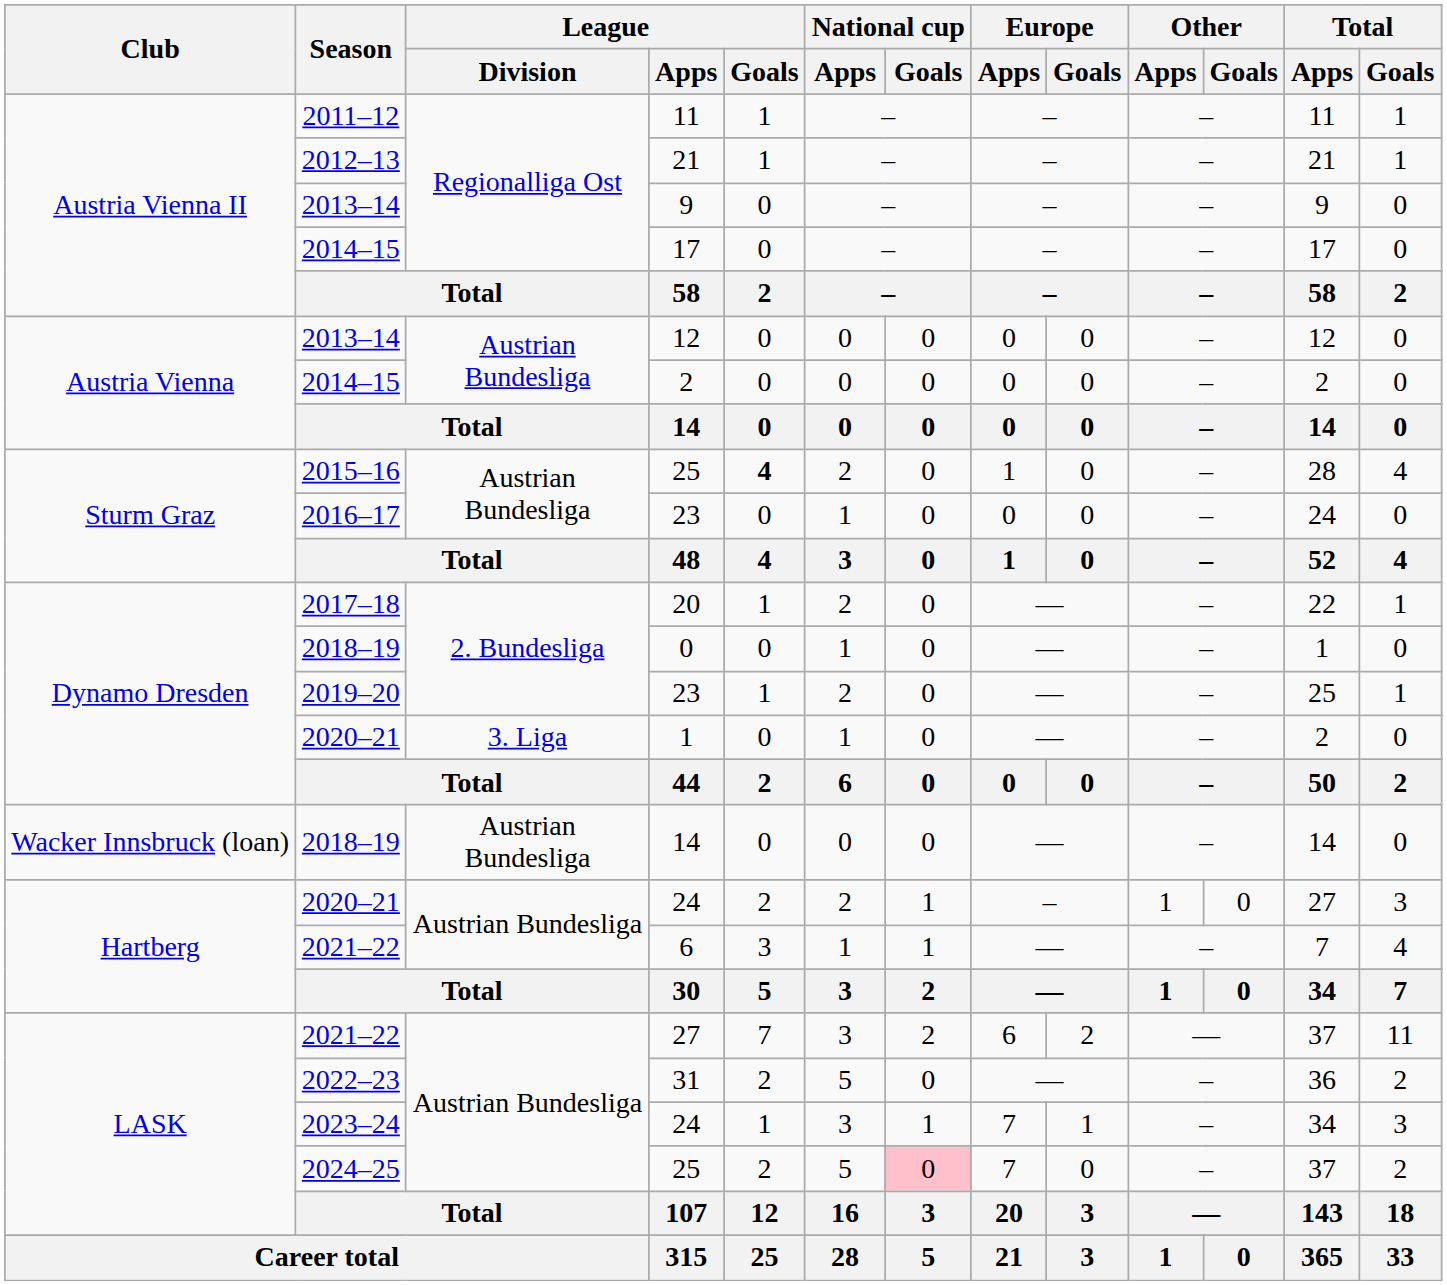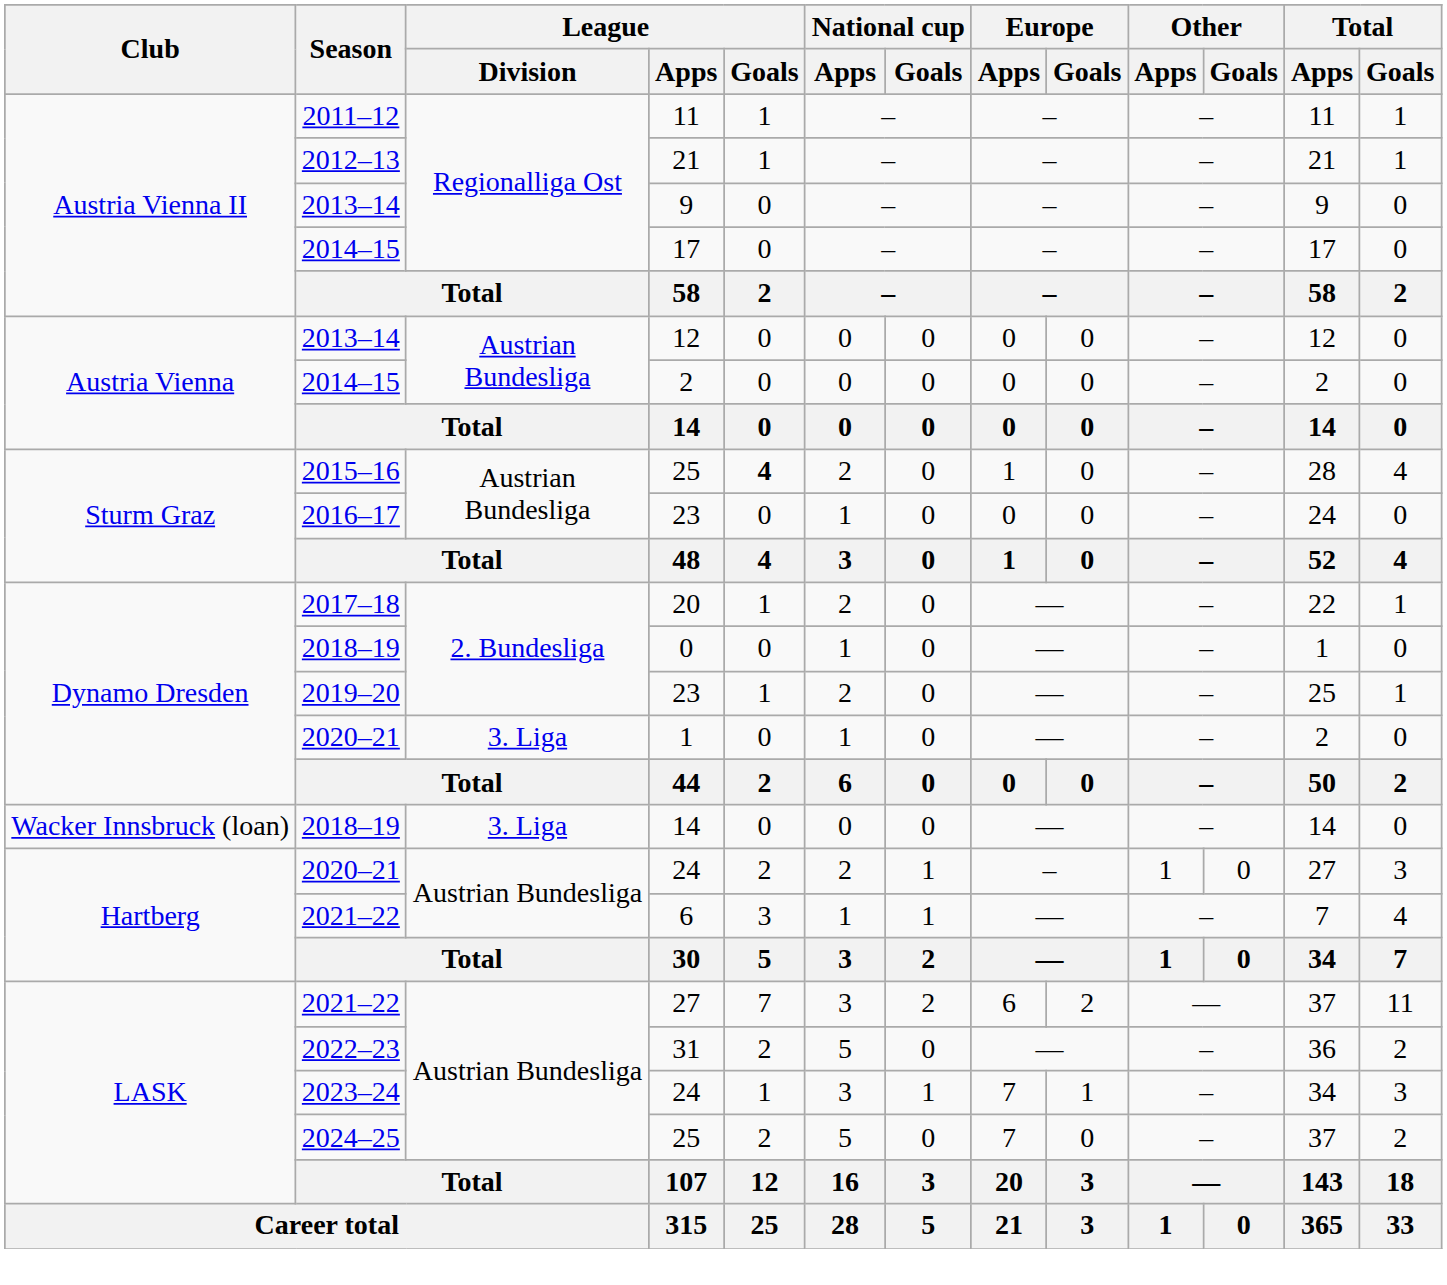 <table class="wikitable" style="text-align:center">
 <tr>
 <th rowspan="2">Club</th>
 <th rowspan="2">Season</th>
 <th colspan="3">League</th>
 <th colspan="2">National cup</th>
 <th colspan="2">Europe</th>
 <th colspan="2">Other</th>
 <th colspan="2">Total</th>
 </tr>
 <tr>
 <th>Division</th>
 <th>Apps</th>
 <th>Goals</th>
 <th>Apps</th>
 <th>Goals</th>
 <th>Apps</th>
 <th>Goals</th>
 <th>Apps</th>
 <th>Goals</th>
 <th>Apps</th>
 <th>Goals</th>
 </tr>
 <tr>
 <td rowspan="5"><a href='#'>Austria Vienna II</a></td>
 <td><a href='#'>2011–12</a></td>
 <td rowspan="4"><a href='#'>Regionalliga Ost</a></td>
 <td>11</td>
 <td>1</td>
 <td colspan="2">–</td>
 <td colspan="2">–</td>
 <td colspan="2">–</td>
 <td>11</td>
 <td>1</td>
 </tr>
 <tr>
 <td><a href='#'>2012–13</a></td>
 <td>21</td>
 <td>1</td>
 <td colspan="2">–</td>
 <td colspan="2">–</td>
 <td colspan="2">–</td>
 <td>21</td>
 <td>1</td>
 </tr>
 <tr>
 <td><a href='#'>2013–14</a></td>
 <td>9</td>
 <td>0</td>
 <td colspan="2">–</td>
 <td colspan="2">–</td>
 <td colspan="2">–</td>
 <td>9</td>
 <td>0</td>
 </tr>
 <tr>
 <td><a href='#'>2014–15</a></td>
 <td>17</td>
 <td>0</td>
 <td colspan="2">–</td>
 <td colspan="2">–</td>
 <td colspan="2">–</td>
 <td>17</td>
 <td>0</td>
 </tr>
 <tr>
 <th colspan="2">Total</th>
 <th>58</th>
 <th>2</th>
 <th colspan="2">–</th>
 <th colspan="2">–</th>
 <th colspan="2">–</th>
 <th>58</th>
 <th>2</th>
 </tr>
 <tr>
 <td rowspan="3"><a href='#'>Austria Vienna</a></td>
 <td><a href='#'>2013–14</a></td>
 <td rowspan="2"><a href='#'>Austrian<br>Bundesliga</a></td>
 <td>12</td>
 <td>0</td>
 <td>0</td>
 <td>0</td>
 <td>0</td>
 <td>0</td>
 <td colspan="2">–</td>
 <td>12</td>
 <td>0</td>
 </tr>
 <tr>
 <td><a href='#'>2014–15</a></td>
 <td>2</td>
 <td>0</td>
 <td>0</td>
 <td>0</td>
 <td>0</td>
 <td>0</td>
 <td colspan="2">–</td>
 <td>2</td>
 <td>0</td>
 </tr>
 <tr>
 <th colspan="2">Total</th>
 <th>14</th>
 <th>0</th>
 <th>0</th>
 <th>0</th>
 <th>0</th>
 <th>0</th>
 <th colspan="2">–</th>
 <th>14</th>
 <th>0</th>
 </tr>
 <tr>
 <td rowspan="3"><a href='#'>Sturm Graz</a></td>
 <td><a href='#'>2015–16</a></td>
 <td rowspan="2">Austrian<br>Bundesliga</td>
 <td>25</td>
 <td><strong>4</strong></td>
 <td>2</td>
 <td>0</td>
 <td>1</td>
 <td>0</td>
 <td colspan="2">–</td>
 <td>28</td>
 <td>4</td>
 </tr>
 <tr>
 <td><a href='#'>2016–17</a></td>
 <td>23</td>
 <td>0</td>
 <td>1</td>
 <td>0</td>
 <td>0</td>
 <td>0</td>
 <td colspan="2">–</td>
 <td>24</td>
 <td>0</td>
 </tr>
 <tr>
 <th colspan="2">Total</th>
 <th>48</th>
 <th>4</th>
 <th>3</th>
 <th>0</th>
 <th>1</th>
 <th>0</th>
 <th colspan="2">–</th>
 <th>52</th>
 <th>4</th>
 </tr>
 <tr>
 <td rowspan="5"><a href='#'>Dynamo Dresden</a></td>
 <td><a href='#'>2017–18</a></td>
 <td rowspan="3"><a href='#'>2. Bundesliga</a></td>
 <td>20</td>
 <td>1</td>
 <td>2</td>
 <td>0</td>
 <td colspan="2">—</td>
 <td colspan="2">–</td>
 <td>22</td>
 <td>1</td>
 </tr>
 <tr>
 <td><a href='#'>2018–19</a></td>
 <td>0</td>
 <td>0</td>
 <td>1</td>
 <td>0</td>
 <td colspan="2">—</td>
 <td colspan="2">–</td>
 <td>1</td>
 <td>0</td>
 </tr>
 <tr>
 <td><a href='#'>2019–20</a></td>
 <td>23</td>
 <td>1</td>
 <td>2</td>
 <td>0</td>
 <td colspan="2">—</td>
 <td colspan="2">–</td>
 <td>25</td>
 <td>1</td>
 </tr>
 <tr>
 <td><a href='#'>2020–21</a></td>
 <td><a href='#'>3. Liga</a></td>
 <td>1</td>
 <td>0</td>
 <td>1</td>
 <td>0</td>
 <td colspan="2">—</td>
 <td colspan="2">–</td>
 <td>2</td>
 <td>0</td>
 </tr>
 <tr>
 <th colspan="2">Total</th>
 <th>44</th>
 <th>2</th>
 <th>6</th>
 <th>0</th>
 <th>0</th>
 <th>0</th>
 <th colspan="2">–</th>
 <th>50</th>
 <th>2</th>
 </tr>
 <tr>
 <td><a href='#'>Wacker Innsbruck</a> (loan)</td>
 <td><a href='#'>2018–19</a></td>
-<td>Austrian<br>Bundesliga</td>
+<td><a href='#'>3. Liga</a></td>
 <td>14</td>
 <td>0</td>
 <td>0</td>
 <td>0</td>
 <td colspan="2">—</td>
 <td colspan="2">–</td>
 <td>14</td>
 <td>0</td>
 </tr>
 <tr>
 <td rowspan="3"><a href='#'>Hartberg</a></td>
 <td><a href='#'>2020–21</a></td>
 <td rowspan="2">Austrian Bundesliga</td>
 <td>24</td>
 <td>2</td>
 <td>2</td>
 <td>1</td>
 <td colspan="2">–</td>
 <td>1</td>
 <td>0</td>
 <td>27</td>
 <td>3</td>
 </tr>
 <tr>
 <td><a href='#'>2021–22</a></td>
 <td>6</td>
 <td>3</td>
 <td>1</td>
 <td>1</td>
 <td colspan="2">—</td>
 <td colspan="2">–</td>
 <td>7</td>
 <td>4</td>
 </tr>
 <tr>
 <th colspan="2">Total</th>
 <th>30</th>
 <th>5</th>
 <th>3</th>
 <th>2</th>
 <th colspan="2">—</th>
 <th>1</th>
 <th>0</th>
 <th>34</th>
 <th>7</th>
 </tr>
 <tr>
 <td rowspan="5"><a href='#'>LASK</a></td>
 <td><a href='#'>2021–22</a></td>
 <td rowspan="4">Austrian Bundesliga</td>
 <td>27</td>
 <td>7</td>
 <td>3</td>
 <td>2</td>
 <td>6</td>
 <td>2</td>
 <td colspan="2">—</td>
 <td>37</td>
 <td>11</td>
 </tr>
 <tr>
 <td><a href='#'>2022–23</a></td>
 <td>31</td>
 <td>2</td>
 <td>5</td>
 <td>0</td>
 <td colspan="2">—</td>
 <td colspan="2">–</td>
 <td>36</td>
 <td>2</td>
 </tr>
 <tr>
 <td><a href='#'>2023–24</a></td>
 <td>24</td>
 <td>1</td>
 <td>3</td>
 <td>1</td>
 <td>7</td>
 <td>1</td>
 <td colspan="2">–</td>
 <td>34</td>
 <td>3</td>
 </tr>
 <tr>
 <td><a href='#'>2024–25</a></td>
 <td>25</td>
 <td>2</td>
 <td>5</td>
-<td style="background: pink;">0</td>
+<td>0</td>
 <td>7</td>
 <td>0</td>
 <td colspan="2">–</td>
 <td>37</td>
 <td>2</td>
 </tr>
 <tr>
 <th colspan="2">Total</th>
 <th>107</th>
 <th>12</th>
 <th>16</th>
 <th>3</th>
 <th>20</th>
 <th>3</th>
 <th colspan="2">—</th>
 <th>143</th>
 <th>18</th>
 </tr>
 <tr>
 <th colspan="3">Career total</th>
 <th>315</th>
 <th>25</th>
 <th>28</th>
 <th>5</th>
 <th>21</th>
 <th>3</th>
 <th>1</th>
 <th>0</th>
 <th>365</th>
 <th>33</th>
 </tr>
 </table>
